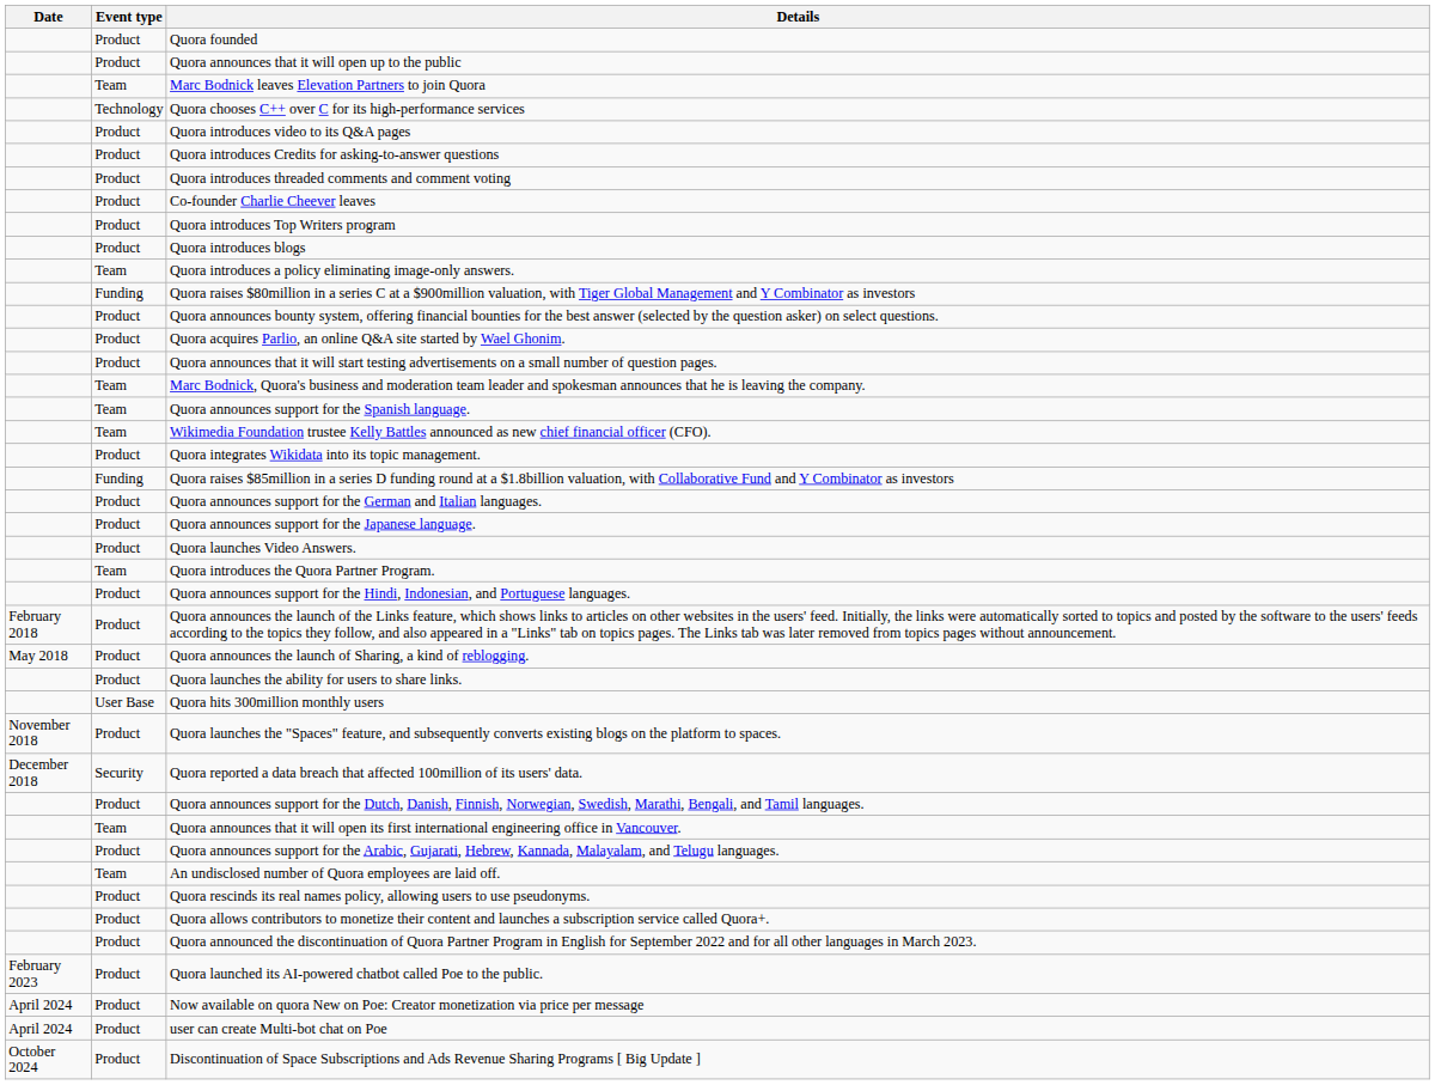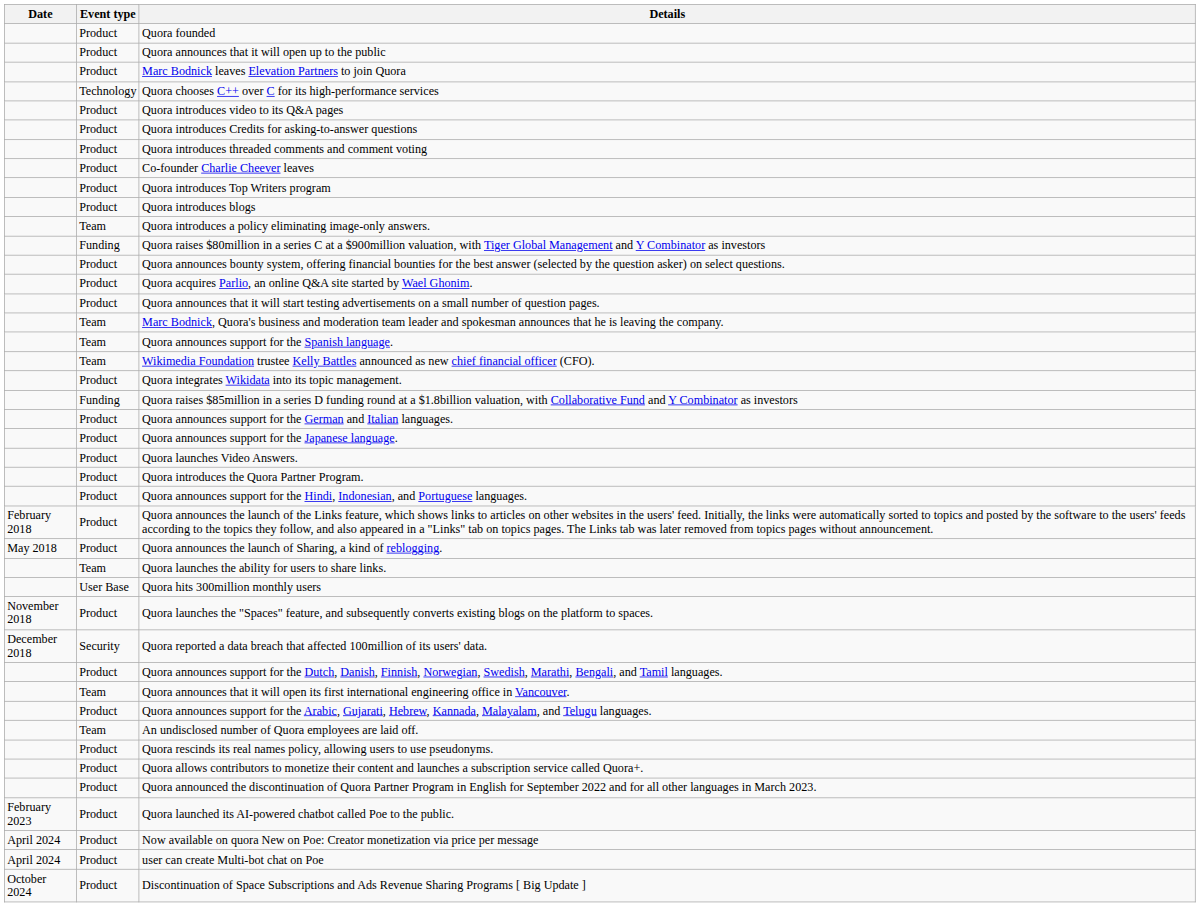 <table class="wikitable sortable">
 <tr>
 <th>Date</th>
 <th>Event type</th>
 <th>Details</th>
 </tr>
 <tr>
 <td></td>
 <td>Product</td>
 <td>Quora founded</td>
 </tr>
 <tr>
 <td></td>
 <td>Product</td>
 <td>Quora announces that it will open up to the public</td>
 </tr>
 <tr>
 <td></td>
-<td>Team</td>
+<td>Product</td>
 <td><a href='#'>Marc Bodnick</a> leaves <a href='#'>Elevation Partners</a> to join Quora</td>
 </tr>
 <tr>
 <td></td>
 <td>Technology</td>
 <td>Quora chooses <a href='#'>C++</a> over <a href='#'>C</a> for its high-performance services</td>
 </tr>
 <tr>
 <td></td>
 <td>Product</td>
 <td>Quora introduces video to its Q&A pages</td>
 </tr>
 <tr>
 <td></td>
 <td>Product</td>
 <td>Quora introduces Credits for asking-to-answer questions</td>
 </tr>
 <tr>
 <td></td>
 <td>Product</td>
 <td>Quora introduces threaded comments and comment voting</td>
 </tr>
 <tr>
 <td></td>
 <td>Product</td>
 <td>Co-founder <a href='#'>Charlie Cheever</a> leaves</td>
 </tr>
 <tr>
 <td></td>
 <td>Product</td>
 <td>Quora introduces Top Writers program</td>
 </tr>
 <tr>
 <td></td>
 <td>Product</td>
 <td>Quora introduces blogs</td>
 </tr>
 <tr>
 <td></td>
 <td>Team</td>
 <td>Quora introduces a policy eliminating image-only answers.</td>
 </tr>
 <tr>
 <td></td>
 <td>Funding</td>
 <td>Quora raises $80million in a series C at a $900million valuation, with <a href='#'>Tiger Global Management</a> and <a href='#'>Y Combinator</a> as investors</td>
 </tr>
 <tr>
 <td></td>
 <td>Product</td>
 <td>Quora announces bounty system, offering financial bounties for the best answer (selected by the question asker) on select questions.</td>
 </tr>
 <tr>
 <td></td>
 <td>Product</td>
 <td>Quora acquires <a href='#'>Parlio</a>, an online Q&A site started by <a href='#'>Wael Ghonim</a>.</td>
 </tr>
 <tr>
 <td></td>
 <td>Product</td>
 <td>Quora announces that it will start testing advertisements on a small number of question pages.</td>
 </tr>
 <tr>
 <td></td>
 <td>Team</td>
 <td><a href='#'>Marc Bodnick</a>, Quora's business and moderation team leader and spokesman announces that he is leaving the company.</td>
 </tr>
 <tr>
 <td></td>
 <td>Team</td>
 <td>Quora announces support for the <a href='#'>Spanish language</a>.</td>
 </tr>
 <tr>
 <td></td>
 <td>Team</td>
 <td><a href='#'>Wikimedia Foundation</a> trustee <a href='#'>Kelly Battles</a> announced as new <a href='#'>chief financial officer</a> (CFO).</td>
 </tr>
 <tr>
 <td></td>
 <td>Product</td>
 <td>Quora integrates <a href='#'>Wikidata</a> into its topic management.</td>
 </tr>
 <tr>
 <td></td>
 <td>Funding</td>
 <td>Quora raises $85million in a series D funding round at a $1.8billion valuation, with <a href='#'>Collaborative Fund</a> and <a href='#'>Y Combinator</a> as investors</td>
 </tr>
 <tr>
 <td></td>
 <td>Product</td>
 <td>Quora announces support for the <a href='#'>German</a> and <a href='#'>Italian</a> languages.</td>
 </tr>
 <tr>
 <td></td>
 <td>Product</td>
 <td>Quora announces support for the <a href='#'>Japanese language</a>.</td>
 </tr>
 <tr>
 <td></td>
 <td>Product</td>
 <td>Quora launches Video Answers.</td>
 </tr>
 <tr>
 <td></td>
-<td>Team</td>
+<td>Product</td>
 <td>Quora introduces the Quora Partner Program.</td>
 </tr>
 <tr>
 <td></td>
 <td>Product</td>
 <td>Quora announces support for the <a href='#'>Hindi</a>, <a href='#'>Indonesian</a>, and <a href='#'>Portuguese</a> languages.</td>
 </tr>
 <tr>
 <td>February 2018</td>
 <td>Product</td>
 <td>Quora announces the launch of the Links feature, which shows links to articles on other websites in the users' feed. Initially, the links were automatically sorted to topics and posted by the software to the users' feeds according to the topics they follow, and also appeared in a "Links" tab on topics pages. The Links tab was later removed from topics pages without announcement.</td>
 </tr>
 <tr>
 <td>May 2018</td>
 <td>Product</td>
 <td>Quora announces the launch of Sharing, a kind of <a href='#'>reblogging</a>.</td>
 </tr>
 <tr>
 <td></td>
-<td>Product</td>
+<td>Team</td>
 <td>Quora launches the ability for users to share links.</td>
 </tr>
 <tr>
 <td></td>
 <td>User Base</td>
 <td>Quora hits 300million monthly users</td>
 </tr>
 <tr>
 <td>November 2018</td>
 <td>Product</td>
 <td>Quora launches the "Spaces" feature, and subsequently converts existing blogs on the platform to spaces.</td>
 </tr>
 <tr>
 <td>December 2018</td>
 <td>Security</td>
 <td>Quora reported a data breach that affected 100million of its users' data.</td>
 </tr>
 <tr>
 <td></td>
 <td>Product</td>
 <td>Quora announces support for the <a href='#'>Dutch</a>, <a href='#'>Danish</a>, <a href='#'>Finnish</a>, <a href='#'>Norwegian</a>, <a href='#'>Swedish</a>, <a href='#'>Marathi</a>, <a href='#'>Bengali</a>, and <a href='#'>Tamil</a> languages.</td>
 </tr>
 <tr>
 <td></td>
 <td>Team</td>
 <td>Quora announces that it will open its first international engineering office in <a href='#'>Vancouver</a>.</td>
 </tr>
 <tr>
 <td></td>
 <td>Product</td>
 <td>Quora announces support for the <a href='#'>Arabic</a>, <a href='#'>Gujarati</a>, <a href='#'>Hebrew</a>, <a href='#'>Kannada</a>, <a href='#'>Malayalam</a>, and <a href='#'>Telugu</a> languages.</td>
 </tr>
 <tr>
 <td></td>
 <td>Team</td>
 <td>An undisclosed number of Quora employees are laid off.</td>
 </tr>
 <tr>
 <td></td>
 <td>Product</td>
 <td>Quora rescinds its real names policy, allowing users to use pseudonyms.</td>
 </tr>
 <tr>
 <td></td>
 <td>Product</td>
 <td>Quora allows contributors to monetize their content and launches a subscription service called Quora+.</td>
 </tr>
 <tr>
 <td></td>
 <td>Product</td>
 <td>Quora announced the discontinuation of Quora Partner Program in English for September 2022 and for all other languages in March 2023.</td>
 </tr>
 <tr>
 <td>February 2023</td>
 <td>Product</td>
 <td>Quora launched its AI-powered chatbot called Poe to the public.</td>
 </tr>
 <tr>
 <td>April 2024</td>
 <td>Product</td>
 <td>Now available on quora New on Poe: Creator monetization via price per message</td>
 </tr>
 <tr>
 <td>April 2024</td>
 <td>Product</td>
 <td>user can create Multi-bot chat on Poe</td>
 </tr>
 <tr>
 <td>October 2024</td>
 <td>Product</td>
 <td>Discontinuation of Space Subscriptions and Ads Revenue Sharing Programs [ Big Update ]</td>
 </tr>
 </table>
